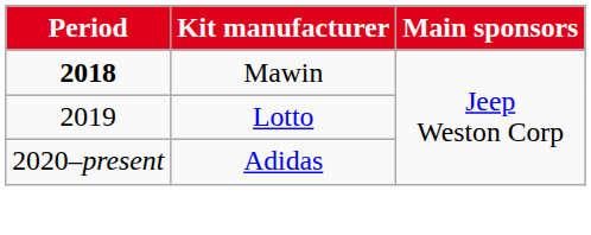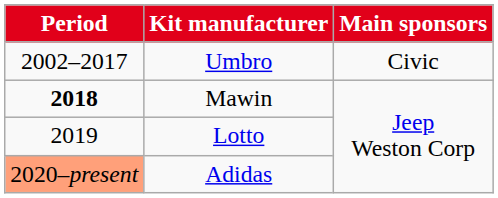 <table class="wikitable" style="text-align: center">
 <tr>
 <th style="background:#e1001a; color:white; text-align:center;"><strong>Period</strong></th>
 <th style="background:#e1001a; color:white; text-align:center;"><strong>Kit manufacturer</strong></th>
 <th ! ! style="background:#e1001a; color:white; text-align:center;">Main sponsors</th>
+</tr>
+<tr>
+<td>2002–2017</td>
+<td> <a href='#'>Umbro</a></td>
+<td> Civic</td>
 </tr>
 <tr>
 <td><strong>2018</strong></td>
 <td> Mawin</td>
 <td rowspan="3"> <a href='#'>Jeep</a><br> Weston Corp</td>
 </tr>
 <tr>
 <td>2019</td>
 <td> <a href='#'>Lotto</a></td>
 </tr>
 <tr>
-<td>2020–<em>present</em></td>
+<td style="background: lightsalmon;">2020–<em>present</em></td>
 <td> <a href='#'>Adidas</a></td>
 </tr>
 </table>
